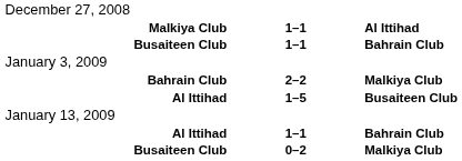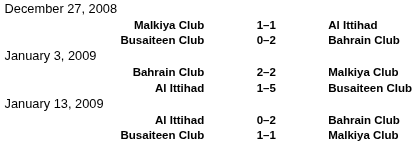 <table width=100% cellspacing=1>
 <tr>
 <th width=20%></th>
 <th width=12%></th>
 <th width=20%></th>
 <th></th>
 </tr>
 <tr>
 <td>December 27, 2008</td>
 </tr>
 <tr style=font-size:90%>
 <td align=right><strong>Malkiya Club</strong></td>
 <td align=center><strong>1–1</strong></td>
 <td><strong>Al Ittihad</strong></td>
 <td></td>
 <td></td>
 </tr>
 <tr style=font-size:90%>
 <td align=right><strong>Busaiteen Club</strong></td>
-<td align=center><strong>1–1</strong></td>
+<td align=center><strong>0–2</strong></td>
 <td><strong>Bahrain Club</strong></td>
 <td></td>
 <td></td>
 </tr>
 <tr>
 <td>January 3, 2009</td>
 </tr>
 <tr style=font-size:90%>
 <td align=right><strong>Bahrain Club</strong></td>
 <td align=center><strong>2–2</strong></td>
 <td><strong>Malkiya Club</strong></td>
 <td></td>
 <td></td>
 </tr>
 <tr style=font-size:90%>
 <td align=right><strong>Al Ittihad</strong></td>
 <td align=center><strong>1–5</strong></td>
 <td><strong>Busaiteen Club</strong></td>
 <td></td>
 <td></td>
 </tr>
 <tr>
 <td>January 13, 2009</td>
 </tr>
 <tr style=font-size:90%>
 <td align=right><strong>Al Ittihad</strong></td>
-<td align=center><strong>1–1</strong></td>
+<td align=center><strong>0–2</strong></td>
 <td><strong>Bahrain Club</strong></td>
 <td></td>
 <td></td>
 </tr>
 <tr style=font-size:90%>
 <td align=right><strong>Busaiteen Club</strong></td>
-<td align=center><strong>0–2</strong></td>
+<td align=center><strong>1–1</strong></td>
 <td><strong>Malkiya Club</strong></td>
 <td></td>
 <td></td>
 </tr>
 </table>
